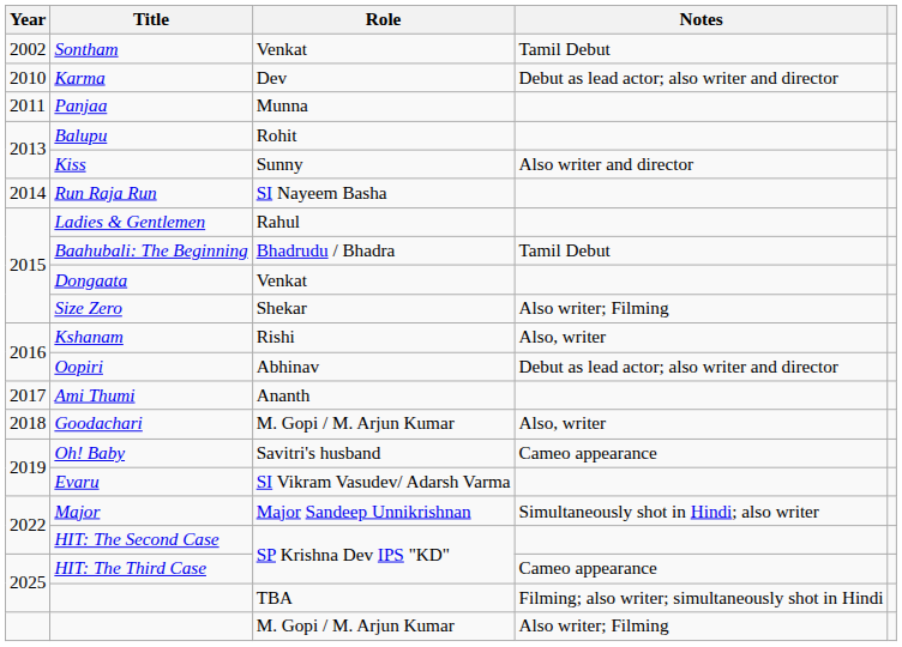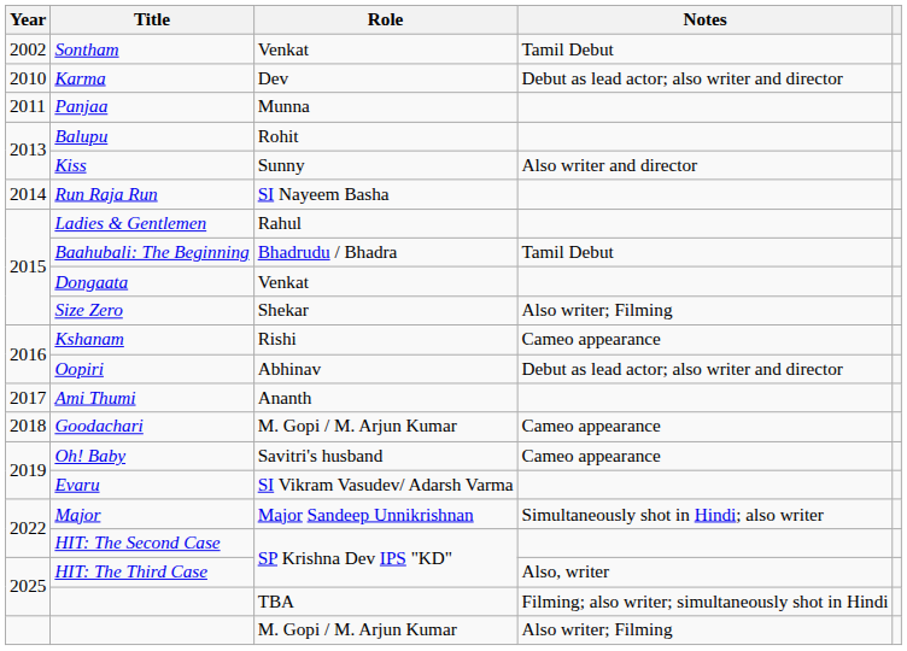 <table class="wikitable sortable mw-collapsible">
 <tr>
 <th>Year</th>
 <th>Title</th>
 <th>Role</th>
 <th>Notes</th>
 <th class="unsortable"></th>
 </tr>
 <tr>
 <td>2002</td>
 <td><em><a href='#'>Sontham</a></em></td>
 <td>Venkat</td>
 <td>Tamil Debut</td>
 <td style="text-align:center;"></td>
 </tr>
 <tr>
 <td>2010</td>
 <td><em><a href='#'>Karma</a></em></td>
 <td>Dev</td>
 <td>Debut as lead actor; also writer and director</td>
 <td style="text-align:center;"></td>
 </tr>
 <tr>
 <td>2011</td>
 <td><em><a href='#'>Panjaa</a></em></td>
 <td>Munna</td>
 <td></td>
 <td style="text-align:center;"></td>
 </tr>
 <tr>
 <td rowspan="2">2013</td>
 <td><em><a href='#'>Balupu</a></em></td>
 <td>Rohit</td>
 <td></td>
 <td style="text-align:center;"></td>
 </tr>
 <tr>
 <td><em><a href='#'>Kiss</a></em></td>
 <td>Sunny</td>
 <td>Also writer and director</td>
 <td style="text-align:center;"></td>
 </tr>
 <tr>
 <td>2014</td>
 <td><em><a href='#'>Run Raja Run</a></em></td>
 <td><a href='#'>SI</a> Nayeem Basha</td>
 <td></td>
 <td style="text-align:center;"></td>
 </tr>
 <tr>
 <td rowspan="4">2015</td>
 <td><em><a href='#'>Ladies & Gentlemen</a></em></td>
 <td>Rahul</td>
 <td></td>
 <td style="text-align:center;"></td>
 </tr>
 <tr>
 <td><em><a href='#'>Baahubali: The Beginning</a></em></td>
 <td><a href='#'>Bhadrudu</a> / Bhadra</td>
 <td>Tamil Debut</td>
 <td style="text-align:center;"></td>
 </tr>
 <tr>
 <td><em><a href='#'>Dongaata</a></em></td>
 <td>Venkat</td>
 <td></td>
 <td style="text-align:center;"></td>
 </tr>
 <tr>
 <td><em><a href='#'>Size Zero</a></em></td>
 <td>Shekar</td>
 <td>Also writer; Filming</td>
 <td style="text-align:center;"></td>
 </tr>
 <tr>
 <td rowspan="2">2016</td>
 <td><em><a href='#'>Kshanam</a></em></td>
 <td>Rishi</td>
-<td>Also, writer</td>
+<td>Cameo appearance</td>
 <td style="text-align:center;"></td>
 </tr>
 <tr>
 <td><em><a href='#'>Oopiri</a></em></td>
 <td>Abhinav</td>
 <td>Debut as lead actor; also writer and director</td>
 <td style="text-align:center;"></td>
 </tr>
 <tr>
 <td>2017</td>
 <td><em><a href='#'>Ami Thumi</a></em></td>
 <td>Ananth</td>
 <td></td>
 <td style="text-align:center;"></td>
 </tr>
 <tr>
 <td>2018</td>
 <td><em><a href='#'>Goodachari</a></em></td>
 <td>M. Gopi / M. Arjun Kumar</td>
-<td>Also, writer</td>
+<td>Cameo appearance</td>
 <td style="text-align:center;"></td>
 </tr>
 <tr>
 <td rowspan="2">2019</td>
 <td><em><a href='#'>Oh! Baby</a></em></td>
 <td>Savitri's husband</td>
 <td>Cameo appearance</td>
 <td style="text-align:center;"></td>
 </tr>
 <tr>
 <td><em><a href='#'>Evaru</a></em></td>
 <td><a href='#'>SI</a> Vikram Vasudev/ Adarsh Varma</td>
 <td></td>
 <td style="text-align:center;"></td>
 </tr>
 <tr>
 <td rowspan="2">2022</td>
 <td><em><a href='#'>Major</a></em></td>
 <td><a href='#'>Major</a> <a href='#'>Sandeep Unnikrishnan</a></td>
 <td>Simultaneously shot in <a href='#'>Hindi</a>; also writer</td>
 <td style="text-align:center;"></td>
 </tr>
 <tr>
 <td><em><a href='#'>HIT: The Second Case</a></em></td>
 <td rowspan="2"><a href='#'>SP</a> Krishna Dev <a href='#'>IPS</a> "KD"</td>
 <td></td>
 <td style="text-align:center;"></td>
 </tr>
 <tr>
 <td rowspan="2">2025</td>
 <td><em><a href='#'>HIT: The Third Case</a></em></td>
-<td>Cameo appearance</td>
+<td>Also, writer</td>
 <td></td>
 </tr>
 <tr>
 <td></td>
 <td>TBA</td>
 <td>Filming; also writer; simultaneously shot in Hindi</td>
 <td style="text-align:center;"></td>
 </tr>
 <tr>
 <td></td>
 <td></td>
 <td>M. Gopi / M. Arjun Kumar</td>
 <td>Also writer; Filming</td>
 <td style="text-align:center;"></td>
 </tr>
 </table>
